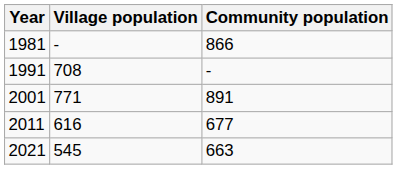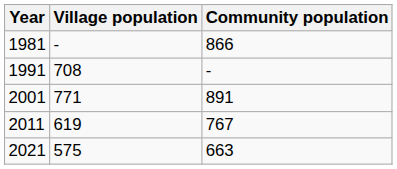 <table class="wikitable">
 <tr>
 <th>Year</th>
 <th>Village population</th>
 <th>Community population</th>
 </tr>
 <tr ---->
 <td>1981</td>
 <td>-</td>
 <td>866</td>
 </tr>
 <tr ---->
 <td>1991</td>
 <td>708</td>
 <td>-</td>
 </tr>
 <tr ---->
 <td>2001</td>
 <td>771</td>
 <td>891</td>
 </tr>
 <tr ---->
 <td>2011</td>
-<td>616</td>
-<td>677</td>
+<td>619</td>
+<td>767</td>
 </tr>
 <tr ---->
 <td>2021</td>
-<td>545</td>
+<td>575</td>
 <td>663</td>
 </tr>
 </table>
